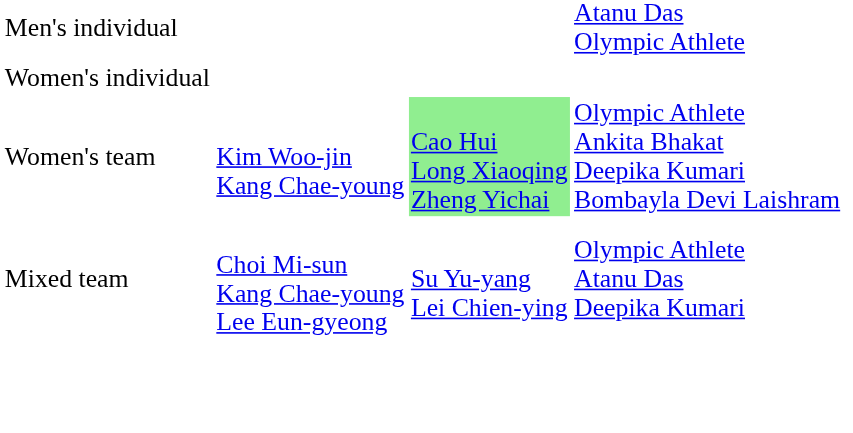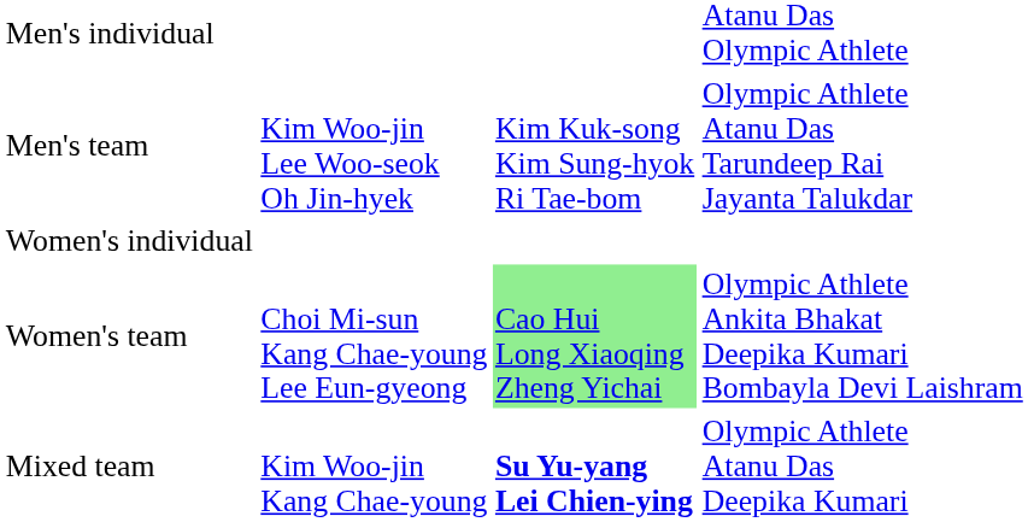 <table>
 <tr>
 <td>Men's individual</td>
 <td></td>
 <td></td>
 <td><a href='#'>Atanu Das</a><br> <a href='#'>Olympic Athlete</a></td>
+</tr>
+<tr>
+<td>Men's team</td>
+<td><br><a href='#'>Kim Woo-jin</a><br><a href='#'>Lee Woo-seok</a><br><a href='#'>Oh Jin-hyek</a></td>
+<td><br><a href='#'>Kim Kuk-song</a><br><a href='#'>Kim Sung-hyok</a><br><a href='#'>Ri Tae-bom</a></td>
+<td> <a href='#'>Olympic Athlete</a><br><a href='#'>Atanu Das</a><br><a href='#'>Tarundeep Rai</a><br><a href='#'>Jayanta Talukdar</a></td>
 </tr>
 <tr>
 <td>Women's individual</td>
 <td></td>
 <td></td>
 <td></td>
 </tr>
 <tr>
 <td>Women's team</td>
-<td><br><a href='#'>Kim Woo-jin</a><br><a href='#'>Kang Chae-young</a></td>
+<td><br><a href='#'>Choi Mi-sun</a><br><a href='#'>Kang Chae-young</a><br><a href='#'>Lee Eun-gyeong</a></td>
 <td style="background: lightgreen;"><br><a href='#'>Cao Hui</a><br><a href='#'>Long Xiaoqing</a><br><a href='#'>Zheng Yichai</a></td>
 <td> <a href='#'>Olympic Athlete</a><br><a href='#'>Ankita Bhakat</a><br><a href='#'>Deepika Kumari</a><br><a href='#'>Bombayla Devi Laishram</a></td>
 </tr>
 <tr>
 <td>Mixed team</td>
-<td><br><a href='#'>Choi Mi-sun</a><br><a href='#'>Kang Chae-young</a><br><a href='#'>Lee Eun-gyeong</a></td>
-<td><br><a href='#'>Su Yu-yang</a><br><a href='#'>Lei Chien-ying</a></td>
+<td><br><a href='#'>Kim Woo-jin</a><br><a href='#'>Kang Chae-young</a></td>
+<td><strong><br><a href='#'>Su Yu-yang</a><br><a href='#'>Lei Chien-ying</a></strong></td>
 <td> <a href='#'>Olympic Athlete</a><br><a href='#'>Atanu Das</a><br><a href='#'>Deepika Kumari</a></td>
 </tr>
 </table>
